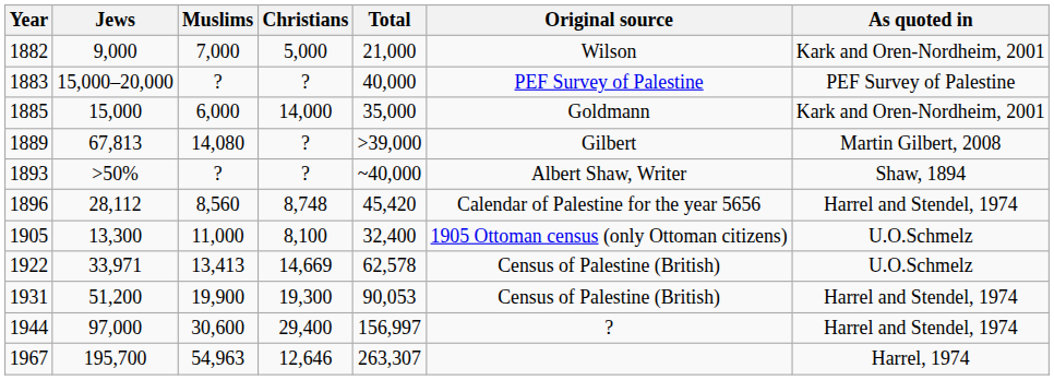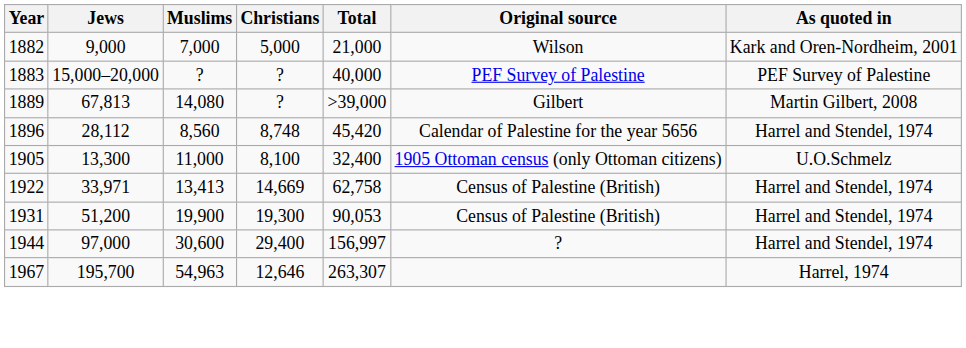 <table class="wikitable">
 <tr>
 <th>Year</th>
 <th>Jews</th>
 <th>Muslims</th>
 <th>Christians</th>
 <th>Total</th>
 <th>Original source</th>
 <th>As quoted in</th>
 </tr>
 <tr style="text-align:center;">
 <td>1882</td>
 <td>9,000</td>
 <td>7,000</td>
 <td>5,000</td>
 <td>21,000</td>
 <td>Wilson</td>
 <td>Kark and Oren-Nordheim, 2001</td>
 </tr>
 <tr style="text-align:center;">
 <td>1883</td>
 <td>15,000–20,000</td>
 <td>?</td>
 <td>?</td>
 <td>40,000</td>
 <td><a href='#'>PEF Survey of Palestine</a></td>
 <td>PEF Survey of Palestine</td>
 </tr>
 <tr style="text-align:center;">
-<td>1885</td>
-<td>15,000</td>
-<td>6,000</td>
-<td>14,000</td>
-<td>35,000</td>
-<td>Goldmann</td>
-<td>Kark and Oren-Nordheim, 2001</td>
-</tr>
-<tr style="text-align:center;">
 <td>1889</td>
 <td>67,813</td>
 <td>14,080</td>
 <td>?</td>
 <td>>39,000</td>
 <td>Gilbert</td>
 <td>Martin Gilbert, 2008</td>
-</tr>
-<tr style="text-align:center;">
-<td>1893</td>
-<td>>50%</td>
-<td>?</td>
-<td>?</td>
-<td>~40,000</td>
-<td>Albert Shaw, Writer</td>
-<td>Shaw, 1894</td>
 </tr>
 <tr style="text-align:center;">
 <td>1896</td>
 <td>28,112</td>
 <td>8,560</td>
 <td>8,748</td>
 <td>45,420</td>
 <td>Calendar of Palestine for the year 5656</td>
 <td>Harrel and Stendel, 1974</td>
 </tr>
 <tr style="text-align:center;">
 <td>1905</td>
 <td>13,300</td>
 <td>11,000</td>
 <td>8,100</td>
 <td>32,400</td>
 <td><a href='#'>1905 Ottoman census</a> (only Ottoman citizens)</td>
 <td>U.O.Schmelz</td>
 </tr>
 <tr style="text-align:center;">
 <td>1922</td>
 <td>33,971</td>
 <td>13,413</td>
 <td>14,669</td>
-<td>62,578</td>
+<td>62,758</td>
 <td>Census of Palestine (British)</td>
-<td>U.O.Schmelz</td>
+<td>Harrel and Stendel, 1974</td>
 </tr>
 <tr style="text-align:center;">
 <td>1931</td>
 <td>51,200</td>
 <td>19,900</td>
 <td>19,300</td>
 <td>90,053</td>
 <td>Census of Palestine (British)</td>
 <td>Harrel and Stendel, 1974</td>
 </tr>
 <tr style="text-align:center;">
 <td>1944</td>
 <td>97,000</td>
 <td>30,600</td>
 <td>29,400</td>
 <td>156,997</td>
 <td>?</td>
 <td>Harrel and Stendel, 1974</td>
 </tr>
 <tr style="text-align:center;">
 <td>1967</td>
 <td>195,700</td>
 <td>54,963</td>
 <td>12,646</td>
 <td>263,307</td>
 <td></td>
 <td>Harrel, 1974</td>
 </tr>
 </table>
